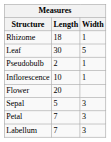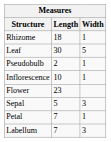 <table class="wikitable" align="left" style="margin: 0 1em 0.5em 0; background: #f9f9f9; font-size: 80%;">
 <tr>
 <th colspan="3">Measures </th>
 </tr>
 <tr>
 <th>Structure</th>
 <th>Length</th>
 <th>Width</th>
 </tr>
 <tr>
 <td>Rhizome</td>
 <td>18</td>
 <td>1</td>
 </tr>
 <tr>
 <td>Leaf</td>
 <td>30</td>
 <td>5</td>
 </tr>
 <tr>
 <td>Pseudobulb</td>
 <td>2</td>
 <td>1</td>
 </tr>
 <tr>
 <td>Inflorescence</td>
 <td>10</td>
 <td>1</td>
 </tr>
 <tr>
 <td>Flower</td>
-<td 20>20</td>
+<td 20>23</td>
 </tr>
 <tr>
 <td>Sepal</td>
 <td>5</td>
 <td>3</td>
 </tr>
 <tr>
 <td>Petal</td>
 <td>7</td>
-<td>3</td>
+<td>1</td>
 </tr>
 <tr>
 <td>Labellum</td>
 <td>7</td>
 <td>3</td>
 </tr>
 </table>
